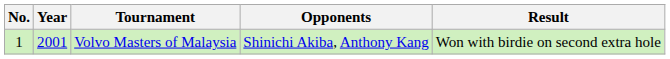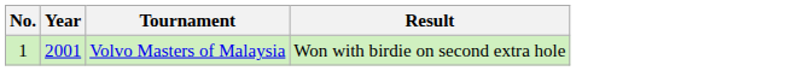 <table class="wikitable" style="font-size:95%;">
 <tr>
 <th>No.</th>
 <th>Year</th>
 <th>Tournament</th>
-<th>Opponents</th>
 <th>Result</th>
 </tr>
 <tr style="background:#D0F0C0;">
 <td align=center>1</td>
 <td><a href='#'>2001</a></td>
 <td><a href='#'>Volvo Masters of Malaysia</a></td>
-<td> <a href='#'>Shinichi Akiba</a>,  <a href='#'>Anthony Kang</a></td>
 <td>Won with birdie on second extra hole</td>
 </tr>
 </table>
